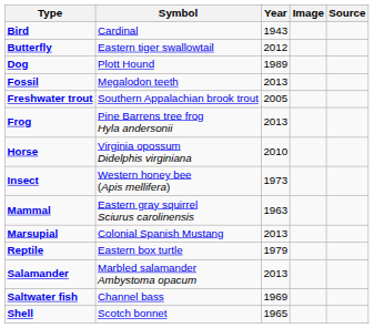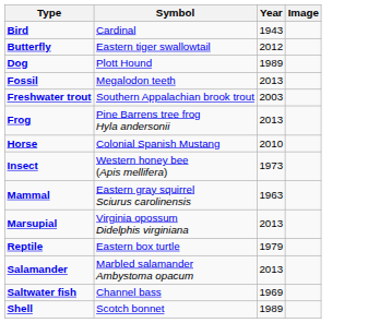 <table class="wikitable">
 <tr>
 <th align="center">Type</th>
 <th align="center">Symbol</th>
 <th align="center">Year</th>
 <th align="center">Image</th>
-<th align="center">Source</th>
 </tr>
 <tr>
 <td><strong><a href='#'>Bird</a></strong></td>
 <td><a href='#'>Cardinal</a></td>
 <td align="center">1943</td>
-<td align="center"></td>
 <td align="center"></td>
 </tr>
 <tr>
 <td><strong><a href='#'>Butterfly</a></strong></td>
 <td><a href='#'>Eastern tiger swallowtail</a></td>
 <td align="center">2012</td>
 <td align="center"></td>
-<td align="center"></td>
 </tr>
 <tr>
 <td><strong><a href='#'>Dog</a></strong></td>
 <td><a href='#'>Plott Hound</a></td>
 <td align="center">1989</td>
-<td align="center"></td>
 <td align="center"></td>
 </tr>
 <tr>
 <td><strong><a href='#'>Fossil</a></strong></td>
 <td><a href='#'>Megalodon teeth</a></td>
 <td align="center">2013</td>
 <td align="center"></td>
-<td align="center"></td>
 </tr>
 <tr>
 <td><strong><a href='#'>Freshwater trout</a></strong></td>
 <td><a href='#'>Southern Appalachian brook trout</a></td>
-<td align="center">2005</td>
-<td align="center"></td>
+<td align="center">2003</td>
 <td align="center"></td>
 </tr>
 <tr>
 <td><strong><a href='#'>Frog</a></strong></td>
 <td><a href='#'>Pine Barrens tree frog</a><br><em>Hyla andersonii</em></td>
 <td align="center">2013</td>
 <td align="center"></td>
-<td align="center"></td>
 </tr>
 <tr>
 <td><strong><a href='#'>Horse</a></strong></td>
-<td><a href='#'>Virginia opossum</a><br><em>Didelphis virginiana</em></td>
+<td><a href='#'>Colonial Spanish Mustang</a></td>
 <td align="center">2010</td>
-<td align="center"></td>
 <td align="center"></td>
 </tr>
 <tr>
 <td><strong><a href='#'>Insect</a></strong></td>
 <td><a href='#'>Western honey bee</a><br>(<em>Apis mellifera</em>)</td>
 <td align="center">1973</td>
 <td align="center"></td>
-<td align="center"></td>
 </tr>
 <tr>
 <td><strong><a href='#'>Mammal</a></strong></td>
 <td><a href='#'>Eastern gray squirrel</a> <br><em>Sciurus carolinensis</em></td>
 <td align="center">1963</td>
 <td align="center"></td>
-<td align="center"></td>
 </tr>
 <tr>
 <td><strong><a href='#'>Marsupial</a></strong></td>
-<td><a href='#'>Colonial Spanish Mustang</a></td>
+<td><a href='#'>Virginia opossum</a><br><em>Didelphis virginiana</em></td>
 <td align="center">2013</td>
-<td align="center"></td>
 <td align="center"></td>
 </tr>
 <tr>
 <td><strong><a href='#'>Reptile</a></strong></td>
 <td><a href='#'>Eastern box turtle</a></td>
 <td align="center">1979</td>
 <td align="center"></td>
-<td align="center"></td>
 </tr>
 <tr>
 <td><strong><a href='#'>Salamander</a></strong></td>
 <td><a href='#'>Marbled salamander</a><br><em>Ambystoma opacum</em></td>
 <td align="center">2013</td>
-<td align="center"></td>
 <td align="center"></td>
 </tr>
 <tr>
 <td><strong><a href='#'>Saltwater fish</a></strong></td>
 <td><a href='#'>Channel bass</a></td>
 <td align="center">1969</td>
 <td align="center"></td>
-<td align="center"></td>
 </tr>
 <tr>
 <td><strong><a href='#'>Shell</a></strong></td>
 <td><a href='#'>Scotch bonnet</a></td>
-<td align="center">1965</td>
-<td align="center"></td>
+<td align="center">1989</td>
 <td align="center"></td>
 </tr>
 </table>
